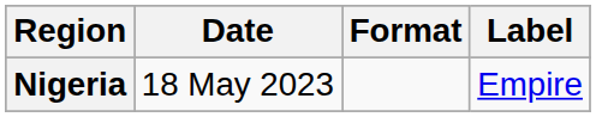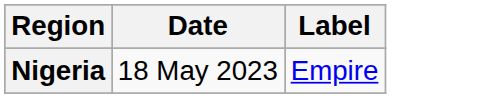 <table class="wikitable plainrowheaders">
 <tr>
 <th scope="col">Region</th>
 <th scope="col">Date</th>
-<th scope="col">Format</th>
 <th scope="col">Label</th>
 </tr>
 <tr>
 <th scope="row">Nigeria</th>
 <td>18 May 2023</td>
-<td></td>
 <td><a href='#'>Empire</a></td>
 </tr>
 </table>
